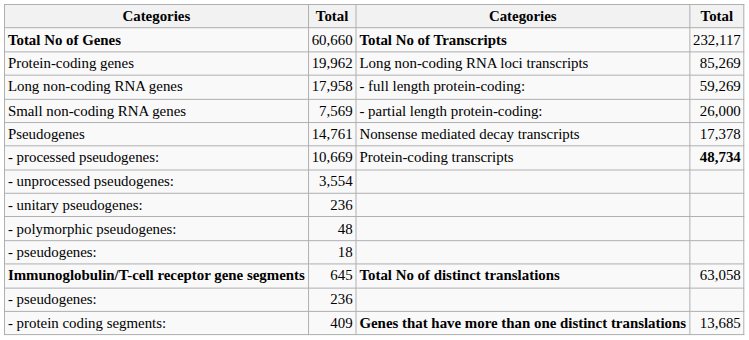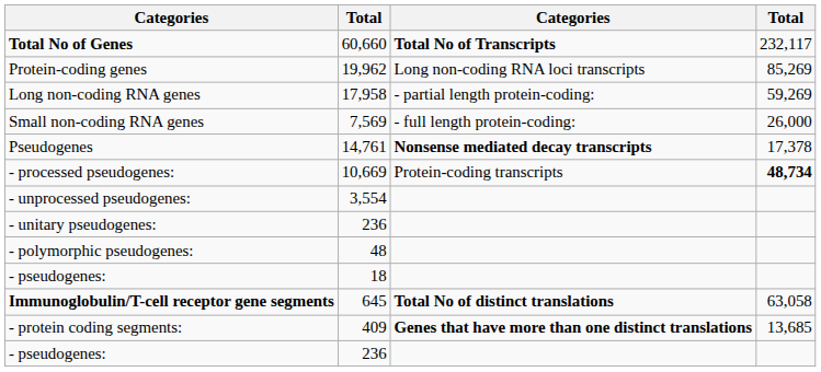 <table class="wikitable">
 <tr>
 <th style="font-weight: bold;">Categories</th>
 <th style="font-weight: bold;">Total</th>
 <th style="font-weight: bold;">Categories</th>
 <th style="font-weight: bold;">Total</th>
 </tr>
 <tr>
 <td style="font-weight: bold;">Total No of Genes</td>
 <td style="text-align: right;">60,660</td>
 <td style="font-weight: bold;">Total No of Transcripts</td>
 <td style="text-align: right;">232,117</td>
 </tr>
 <tr>
 <td>Protein-coding genes</td>
 <td style="text-align: right;">19,962</td>
 <td>Long non-coding RNA loci transcripts</td>
 <td style="text-align: right;">85,269</td>
 </tr>
 <tr>
 <td>Long non-coding RNA genes</td>
 <td style="text-align: right;">17,958</td>
-<td>- full length protein-coding:</td>
+<td>- partial length protein-coding:</td>
 <td style="text-align: right;">59,269</td>
 </tr>
 <tr>
 <td>Small non-coding RNA genes</td>
 <td style="text-align: right;">7,569</td>
-<td>- partial length protein-coding:</td>
+<td>- full length protein-coding:</td>
 <td style="text-align: right;">26,000</td>
 </tr>
 <tr>
 <td>Pseudogenes</td>
 <td style="text-align: right;">14,761</td>
-<td>Nonsense mediated decay transcripts</td>
+<td><strong>Nonsense mediated decay transcripts</strong></td>
 <td style="text-align: right;">17,378</td>
 </tr>
 <tr>
 <td>- processed pseudogenes:</td>
 <td style="text-align: right;">10,669</td>
 <td>Protein-coding transcripts</td>
 <td style="text-align: right;"><strong>48,734</strong></td>
 </tr>
 <tr>
 <td>- unprocessed pseudogenes:</td>
 <td style="text-align: right;">3,554</td>
 <td></td>
 <td style="text-align: right;"></td>
 </tr>
 <tr>
 <td>- unitary pseudogenes:</td>
 <td style="text-align: right;">236</td>
 <td></td>
 <td style="text-align: right;"></td>
 </tr>
 <tr>
 <td>- polymorphic pseudogenes:</td>
 <td style="text-align: right;">48</td>
 <td></td>
 <td style="text-align: right;"></td>
 </tr>
 <tr>
 <td>- pseudogenes:</td>
 <td style="text-align: right;">18</td>
 <td></td>
 <td style="text-align: right;"></td>
 </tr>
 <tr>
 <td style="font-weight: bold;">Immunoglobulin/T-cell receptor gene segments</td>
 <td style="text-align: right;">645</td>
 <td style="font-weight: bold;">Total No of distinct translations</td>
 <td style="text-align: right;">63,058</td>
 </tr>
 <tr>
+<td>- protein coding segments:</td>
+<td style="text-align: right;">409</td>
+<td style="font-weight: bold;">Genes that have more than one distinct translations</td>
+<td style="text-align: right;">13,685</td>
+</tr>
+<tr>
 <td>- pseudogenes:</td>
 <td style="text-align: right;">236</td>
 <td></td>
 <td style="text-align: right;"></td>
 </tr>
-<tr>
-<td>- protein coding segments:</td>
-<td style="text-align: right;">409</td>
-<td style="font-weight: bold;">Genes that have more than one distinct translations</td>
-<td style="text-align: right;">13,685</td>
-</tr>
 </table>
